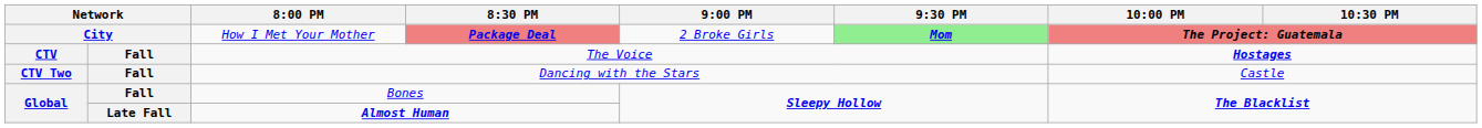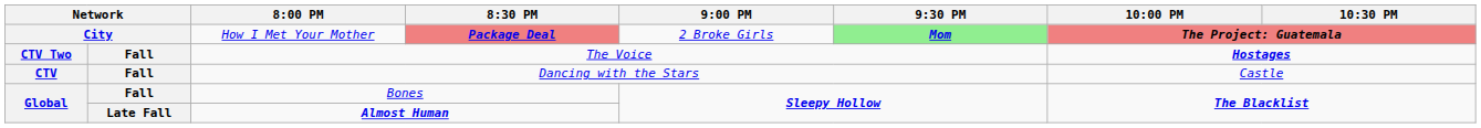 <table class="wikitable" style="width:100%;margin-right:0;text-align:center">
 <tr>
 <th colspan="2" style="width:10%;">Network</th>
 <th style="width:11.5%;">8:00 PM</th>
 <th style="width:11.5%;">8:30 PM</th>
 <th style="width:11.5%;">9:00 PM</th>
 <th style="width:11.5%;">9:30 PM</th>
 <th style="width:11.5%;">10:00 PM</th>
 <th style="width:11.5%;">10:30 PM</th>
 </tr>
 <tr>
 <th colspan="2"><a href='#'>City</a></th>
 <td><em><a href='#'>How I Met Your Mother</a></em></td>
 <td style="background:#f08080;"><strong><em><a href='#'>Package Deal</a></em></strong></td>
 <td><em><a href='#'>2 Broke Girls</a></em></td>
 <td style="background: lightgreen;"><strong><em><a href='#'>Mom</a></em></strong></td>
 <td colspan="2" style="background:#f08080;"><strong><em>The Project: Guatemala</em></strong></td>
 </tr>
 <tr>
-<th colspan="1"><a href='#'>CTV</a></th>
+<th colspan="1"><a href='#'>CTV Two</a></th>
 <th>Fall</th>
 <td colspan="4"><em><a href='#'>The Voice</a></em></td>
 <td colspan="2"><strong><em><a href='#'>Hostages</a></em></strong></td>
 </tr>
 <tr>
-<th colspan="1"><a href='#'>CTV Two</a></th>
+<th colspan="1"><a href='#'>CTV</a></th>
 <th>Fall</th>
 <td colspan="4"><em><a href='#'>Dancing with the Stars</a></em></td>
 <td colspan="2"><em><a href='#'>Castle</a></em></td>
 </tr>
 <tr>
 <th colspan="1" rowspan="2"><a href='#'>Global</a></th>
 <th>Fall</th>
 <td colspan="2"><em><a href='#'>Bones</a></em></td>
 <td colspan="2" rowspan="2"><strong><em><a href='#'>Sleepy Hollow</a></em></strong></td>
 <td colspan="2" rowspan="2"><strong><em><a href='#'>The Blacklist</a></em></strong></td>
 </tr>
 <tr>
 <th>Late Fall</th>
 <td colspan="2"><strong><em><a href='#'>Almost Human</a></em></strong></td>
 </tr>
 </table>
